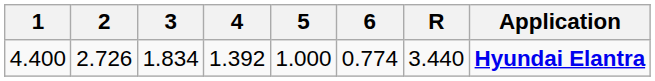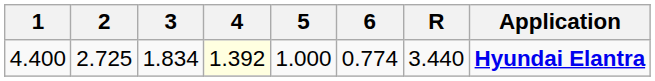 <table class=wikitable>
 <tr>
 <th>1</th>
 <th>2</th>
 <th>3</th>
 <th>4</th>
 <th>5</th>
 <th>6</th>
 <th>R</th>
 <th>Application</th>
 </tr>
 <tr>
 <td>4.400</td>
-<td>2.726</td>
+<td>2.725</td>
 <td>1.834</td>
-<td>1.392</td>
+<td style="background: lightyellow;">1.392</td>
 <td>1.000</td>
 <td>0.774</td>
 <td>3.440</td>
 <td><strong><a href='#'>Hyundai Elantra</a></strong></td>
 </tr>
 </table>
